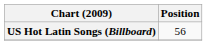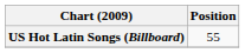 <table class="wikitable plainrowheaders sortable" style="text-align:center">
 <tr>
 <th scope="col">Chart (2009)</th>
 <th scope="col">Position</th>
 </tr>
 <tr>
 <th scope="row">US Hot Latin Songs (<em>Billboard</em>)</th>
-<td>56</td>
+<td>55</td>
 </tr>
 <tr>
 </tr>
 </table>
